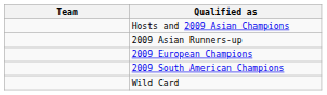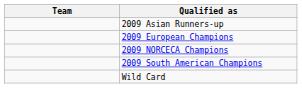 <table class="wikitable">
 <tr>
 <th width=180>Team</th>
 <th width=280>Qualified as</th>
-</tr>
-<tr>
-<td></td>
-<td>Hosts and <a href='#'>2009 Asian Champions</a></td>
 </tr>
 <tr>
 <td></td>
 <td>2009 Asian Runners-up</td>
 </tr>
 <tr>
 <td></td>
 <td><a href='#'>2009 European Champions</a></td>
 </tr>
 <tr>
 <td></td>
+<td><a href='#'>2009 NORCECA Champions</a></td>
+</tr>
+<tr>
+<td></td>
 <td><a href='#'>2009 South American Champions</a></td>
 </tr>
 <tr>
 <td></td>
 <td>Wild Card</td>
 </tr>
 </table>
